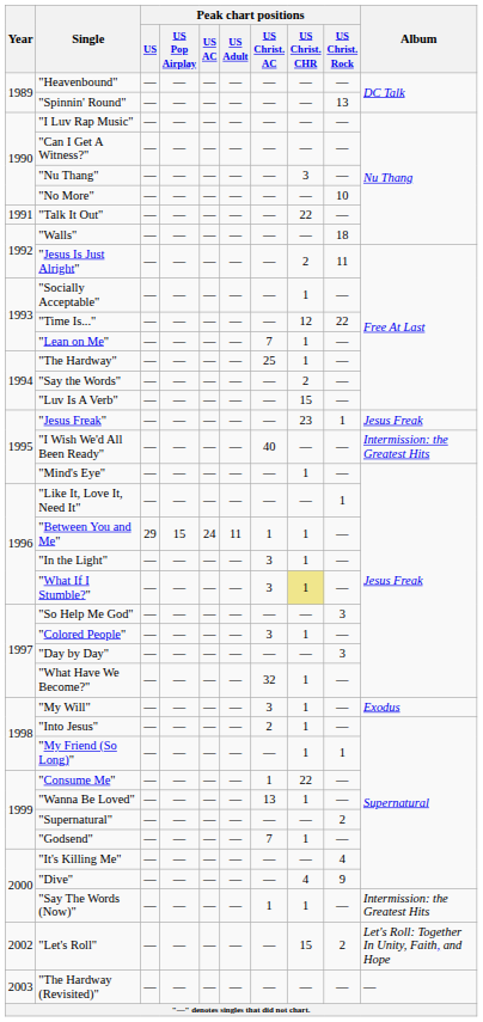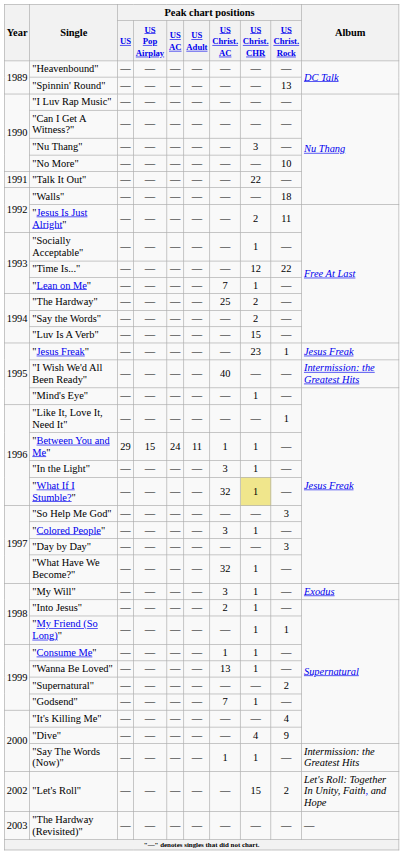 <table class="wikitable">
 <tr>
 <th rowspan="2">Year</th>
 <th rowspan="2">Single</th>
 <th colspan="7">Peak chart positions</th>
 <th rowspan="2">Album</th>
 </tr>
 <tr>
 <th style="width:1em"><small><a href='#'>US</a></small><br></th>
 <th style="width:1em"><small><a href='#'>US<br>Pop<br>Airplay</a></small><br></th>
 <th style="width:1em"><small><a href='#'>US<br>AC</a></small><br></th>
 <th style="width:1em"><small><a href='#'>US<br>Adult</a></small> <br></th>
 <th style="width:1em"><small><a href='#'>US<br>Christ.<br>AC</a></small></th>
 <th style="width:1em"><small><a href='#'>US<br>Christ.<br>CHR</a></small></th>
 <th style="width:1em"><small><a href='#'>US<br>Christ.<br>Rock</a></small></th>
 </tr>
 <tr>
 <td rowspan="2">1989</td>
 <td>"Heavenbound"</td>
 <td align="center">—</td>
 <td align="center">—</td>
 <td align="center">—</td>
 <td align="center">—</td>
 <td align="center">—</td>
 <td align="center">—</td>
 <td align="center">—</td>
 <td rowspan="2"><em><a href='#'>DC Talk</a></em></td>
 </tr>
 <tr>
 <td>"Spinnin' Round"</td>
 <td align="center">—</td>
 <td align="center">—</td>
 <td align="center">—</td>
 <td align="center">—</td>
 <td align="center">—</td>
 <td align="center">—</td>
 <td align="center">13</td>
 </tr>
 <tr>
 <td rowspan="4">1990</td>
 <td>"I Luv Rap Music"</td>
 <td align="center">—</td>
 <td align="center">—</td>
 <td align="center">—</td>
 <td align="center">—</td>
 <td align="center">—</td>
 <td align="center">—</td>
 <td align="center">—</td>
 <td rowspan="6"><em><a href='#'>Nu Thang</a></em></td>
 </tr>
 <tr>
 <td>"Can I Get A Witness?"</td>
 <td align="center">—</td>
 <td align="center">—</td>
 <td align="center">—</td>
 <td align="center">—</td>
 <td align="center">—</td>
 <td align="center">—</td>
 <td align="center">—</td>
 </tr>
 <tr>
 <td>"Nu Thang"</td>
 <td align="center">—</td>
 <td align="center">—</td>
 <td align="center">—</td>
 <td align="center">—</td>
 <td align="center">—</td>
 <td align="center">3</td>
 <td align="center">—</td>
 </tr>
 <tr>
 <td>"No More"</td>
 <td align="center">—</td>
 <td align="center">—</td>
 <td align="center">—</td>
 <td align="center">—</td>
 <td align="center">—</td>
 <td align="center">—</td>
 <td align="center">10</td>
 </tr>
 <tr>
 <td>1991</td>
 <td>"Talk It Out"</td>
 <td align="center">—</td>
 <td align="center">—</td>
 <td align="center">—</td>
 <td align="center">—</td>
 <td align="center">—</td>
 <td align="center">22</td>
 <td align="center">—</td>
 </tr>
 <tr>
 <td rowspan="2">1992</td>
 <td>"Walls"</td>
 <td align="center">—</td>
 <td align="center">—</td>
 <td align="center">—</td>
 <td align="center">—</td>
 <td align="center">—</td>
 <td align="center">—</td>
 <td align="center">18</td>
 </tr>
 <tr>
 <td>"<a href='#'>Jesus Is Just Alright</a>"</td>
 <td align="center">—</td>
 <td align="center">—</td>
 <td align="center">—</td>
 <td align="center">—</td>
 <td align="center">—</td>
 <td align="center">2</td>
 <td align="center">11</td>
 <td rowspan="7"><em><a href='#'>Free At Last</a></em></td>
 </tr>
 <tr>
 <td rowspan="3">1993</td>
 <td>"Socially Acceptable"</td>
 <td align="center">—</td>
 <td align="center">—</td>
 <td align="center">—</td>
 <td align="center">—</td>
 <td align="center">—</td>
 <td align="center">1</td>
 <td align="center">—</td>
 </tr>
 <tr>
 <td>"Time Is..."</td>
 <td align="center">—</td>
 <td align="center">—</td>
 <td align="center">—</td>
 <td align="center">—</td>
 <td align="center">—</td>
 <td align="center">12</td>
 <td align="center">22</td>
 </tr>
 <tr>
 <td>"<a href='#'>Lean on Me</a>"</td>
 <td align="center">—</td>
 <td align="center">—</td>
 <td align="center">—</td>
 <td align="center">—</td>
 <td align="center">7</td>
 <td align="center">1</td>
 <td align="center">—</td>
 </tr>
 <tr>
 <td rowspan="3">1994</td>
 <td>"The Hardway"</td>
 <td align="center">—</td>
 <td align="center">—</td>
 <td align="center">—</td>
 <td align="center">—</td>
 <td align="center">25</td>
-<td align="center">1</td>
+<td align="center">2</td>
 <td align="center">—</td>
 </tr>
 <tr>
 <td>"Say the Words"</td>
 <td align="center">—</td>
 <td align="center">—</td>
 <td align="center">—</td>
 <td align="center">—</td>
 <td align="center">—</td>
 <td align="center">2</td>
 <td align="center">—</td>
 </tr>
 <tr>
 <td>"Luv Is A Verb"</td>
 <td align="center">—</td>
 <td align="center">—</td>
 <td align="center">—</td>
 <td align="center">—</td>
 <td align="center">—</td>
 <td align="center">15</td>
 <td align="center">—</td>
 </tr>
 <tr>
 <td rowspan="3">1995</td>
 <td>"<a href='#'>Jesus Freak</a>"</td>
 <td align="center">—</td>
 <td align="center">—</td>
 <td align="center">—</td>
 <td align="center">—</td>
 <td align="center">—</td>
 <td align="center">23</td>
 <td align="center">1</td>
 <td><em><a href='#'>Jesus Freak</a></em></td>
 </tr>
 <tr>
 <td>"I Wish We'd All Been Ready"</td>
 <td align="center">—</td>
 <td align="center">—</td>
 <td align="center">—</td>
 <td align="center">—</td>
 <td align="center">40</td>
 <td align="center">—</td>
 <td align="center">—</td>
 <td><em><a href='#'>Intermission: the Greatest Hits</a></em></td>
 </tr>
 <tr>
 <td>"Mind's Eye"</td>
 <td align="center">—</td>
 <td align="center">—</td>
 <td align="center">—</td>
 <td align="center">—</td>
 <td align="center">—</td>
 <td align="center">1</td>
 <td align="center">—</td>
 <td rowspan="9"><em><a href='#'>Jesus Freak</a></em></td>
 </tr>
 <tr>
 <td rowspan="4">1996</td>
 <td>"Like It, Love It, Need It"</td>
 <td align="center">—</td>
 <td align="center">—</td>
 <td align="center">—</td>
 <td align="center">—</td>
 <td align="center">—</td>
 <td align="center">—</td>
 <td align="center">1</td>
 </tr>
 <tr>
 <td>"<a href='#'>Between You and Me</a>"</td>
 <td align="center">29</td>
 <td align="center">15</td>
 <td align="center">24</td>
 <td align="center">11</td>
 <td align="center">1</td>
 <td align="center">1</td>
 <td align="center">—</td>
 </tr>
 <tr>
 <td>"In the Light"</td>
 <td align="center">—</td>
 <td align="center">—</td>
 <td align="center">—</td>
 <td align="center">—</td>
 <td align="center">3</td>
 <td align="center">1</td>
 <td align="center">—</td>
 </tr>
 <tr>
 <td>"<a href='#'>What If I Stumble?</a>"</td>
 <td align="center">—</td>
 <td align="center">—</td>
 <td align="center">—</td>
 <td align="center">—</td>
-<td align="center">3</td>
+<td align="center">32</td>
 <td align="center" style="background: khaki;">1</td>
 <td align="center">—</td>
 </tr>
 <tr>
 <td rowspan="4">1997</td>
 <td>"So Help Me God"</td>
 <td align="center">—</td>
 <td align="center">—</td>
 <td align="center">—</td>
 <td align="center">—</td>
 <td align="center">—</td>
 <td align="center">—</td>
 <td align="center">3</td>
 </tr>
 <tr>
 <td>"<a href='#'>Colored People</a>"</td>
 <td align="center">—</td>
 <td align="center">—</td>
 <td align="center">—</td>
 <td align="center">—</td>
 <td align="center">3</td>
 <td align="center">1</td>
 <td align="center">—</td>
 </tr>
 <tr>
 <td>"Day by Day"</td>
 <td align="center">—</td>
 <td align="center">—</td>
 <td align="center">—</td>
 <td align="center">—</td>
 <td align="center">—</td>
 <td align="center">—</td>
 <td align="center">3</td>
 </tr>
 <tr>
 <td>"What Have We Become?"</td>
 <td align="center">—</td>
 <td align="center">—</td>
 <td align="center">—</td>
 <td align="center">—</td>
 <td align="center">32</td>
 <td align="center">1</td>
 <td align="center">—</td>
 </tr>
 <tr>
 <td rowspan="3">1998</td>
 <td>"My Will"</td>
 <td align="center">—</td>
 <td align="center">—</td>
 <td align="center">—</td>
 <td align="center">—</td>
 <td align="center">3</td>
 <td align="center">1</td>
 <td align="center">—</td>
 <td><em><a href='#'>Exodus</a></em></td>
 </tr>
 <tr>
 <td>"Into Jesus"</td>
 <td align="center">—</td>
 <td align="center">—</td>
 <td align="center">—</td>
 <td align="center">—</td>
 <td align="center">2</td>
 <td align="center">1</td>
 <td align="center">—</td>
 <td rowspan="8"><em><a href='#'>Supernatural</a></em></td>
 </tr>
 <tr>
 <td>"<a href='#'>My Friend (So Long)</a>"</td>
 <td align="center">—</td>
 <td align="center">—</td>
 <td align="center">—</td>
 <td align="center">—</td>
 <td align="center">—</td>
 <td align="center">1</td>
 <td align="center">1</td>
 </tr>
 <tr>
 <td rowspan="4">1999</td>
 <td>"<a href='#'>Consume Me</a>"</td>
 <td align="center">—</td>
 <td align="center">—</td>
 <td align="center">—</td>
 <td align="center">—</td>
 <td align="center">1</td>
-<td align="center">22</td>
+<td align="center">1</td>
 <td align="center">—</td>
 </tr>
 <tr>
 <td>"Wanna Be Loved"</td>
 <td align="center">—</td>
 <td align="center">—</td>
 <td align="center">—</td>
 <td align="center">—</td>
 <td align="center">13</td>
 <td align="center">1</td>
 <td align="center">—</td>
 </tr>
 <tr>
 <td>"Supernatural"</td>
 <td align="center">—</td>
 <td align="center">—</td>
 <td align="center">—</td>
 <td align="center">—</td>
 <td align="center">—</td>
 <td align="center">—</td>
 <td align="center">2</td>
 </tr>
 <tr>
 <td>"Godsend"</td>
 <td align="center">—</td>
 <td align="center">—</td>
 <td align="center">—</td>
 <td align="center">—</td>
 <td align="center">7</td>
 <td align="center">1</td>
 <td align="center">—</td>
 </tr>
 <tr>
 <td rowspan="3">2000</td>
 <td>"It's Killing Me"</td>
 <td align="center">—</td>
 <td align="center">—</td>
 <td align="center">—</td>
 <td align="center">—</td>
 <td align="center">—</td>
 <td align="center">—</td>
 <td align="center">4</td>
 </tr>
 <tr>
 <td>"Dive"</td>
 <td align="center">—</td>
 <td align="center">—</td>
 <td align="center">—</td>
 <td align="center">—</td>
 <td align="center">—</td>
 <td align="center">4</td>
 <td align="center">9</td>
 </tr>
 <tr>
 <td>"Say The Words (Now)"</td>
 <td align="center">—</td>
 <td align="center">—</td>
 <td align="center">—</td>
 <td align="center">—</td>
 <td align="center">1</td>
 <td align="center">1</td>
 <td align="center">—</td>
 <td><em>Intermission: the Greatest Hits</em></td>
 </tr>
 <tr>
 <td>2002</td>
 <td>"Let's Roll"</td>
 <td align="center">—</td>
 <td align="center">—</td>
 <td align="center">—</td>
 <td align="center">—</td>
 <td align="center">—</td>
 <td align="center">15</td>
 <td align="center">2</td>
 <td><em>Let's Roll: Together In Unity, Faith<a href='#'>,</a> and Hope</em><br></td>
 </tr>
 <tr>
 <td>2003</td>
 <td>"The Hardway (Revisited)"</td>
 <td align="center">—</td>
 <td align="center">—</td>
 <td align="center">—</td>
 <td align="center">—</td>
 <td align="center">—</td>
 <td align="center">—</td>
 <td align="center">—</td>
 <td>—</td>
 </tr>
 <tr>
 <th colspan="10" style="font-size: 8pt">"—" denotes singles that did not chart.</th>
 </tr>
 </table>
